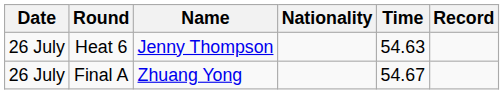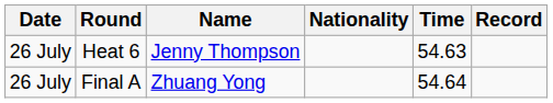 <table class="wikitable" style="text-align:center">
 <tr>
 <th>Date</th>
 <th>Round</th>
 <th>Name</th>
 <th>Nationality</th>
 <th>Time</th>
 <th>Record</th>
 </tr>
 <tr>
 <td>26 July</td>
 <td>Heat 6</td>
 <td align="left"><a href='#'>Jenny Thompson</a></td>
 <td align="left"></td>
 <td>54.63</td>
 <td></td>
 </tr>
 <tr>
 <td>26 July</td>
 <td>Final A</td>
 <td align="left"><a href='#'>Zhuang Yong</a></td>
 <td align="left"></td>
-<td>54.67</td>
+<td>54.64</td>
 <td></td>
 </tr>
 </table>
